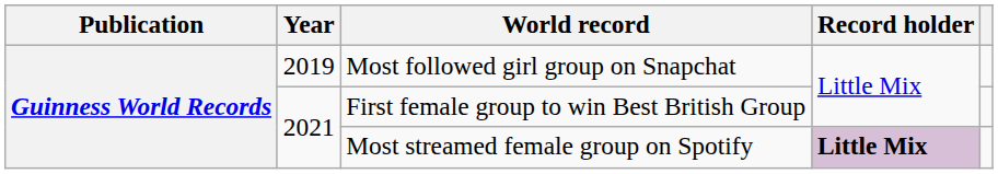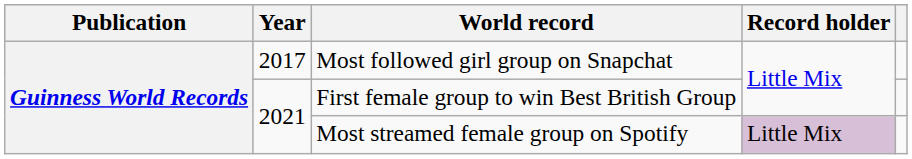 <table class="wikitable sortable plainrowheaders">
 <tr style="background:#ccc; text-align:center;">
 <th scope="col">Publication</th>
 <th scope="col">Year</th>
 <th scope="col">World record</th>
 <th scope="col">Record holder</th>
 <th scope="col" class="unsortable"></th>
 </tr>
 <tr>
 <th scope="row" rowspan="3"><em><a href='#'>Guinness World Records</a></em></th>
-<td>2019</td>
+<td>2017</td>
 <td>Most followed girl group on Snapchat</td>
 <td rowspan="2"><a href='#'>Little Mix</a></td>
 <td style="text-align:center;"></td>
 </tr>
 <tr>
 <td rowspan="2">2021</td>
 <td>First female group to win Best British Group</td>
 <td style="text-align:center;"></td>
 </tr>
 <tr>
 <td>Most streamed female group on Spotify</td>
-<td style="background-color:#D8BFD8"><strong>Little Mix </strong></td>
+<td style="background-color:#D8BFD8">Little Mix </td>
 <td style="text-align:center;"></td>
 </tr>
 </table>
